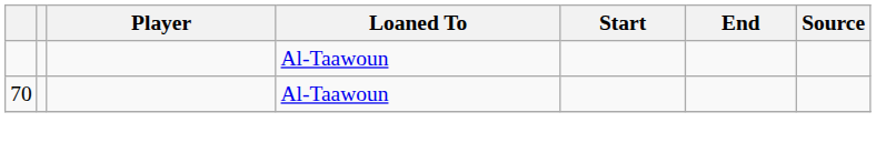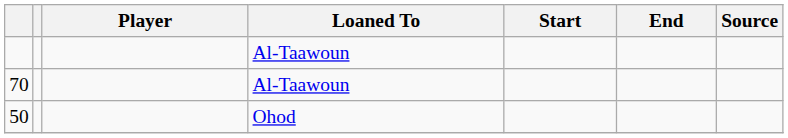 <table class="wikitable plainrowheaders sortable" style="font-size:95%">
 <tr>
 <th></th>
 <th></th>
 <th scope="col" style="width:200px;"><strong>Player</strong></th>
 <th scope="col" style="width:250px;"><strong>Loaned To</strong></th>
 <th scope="col" style="width:100px;"><strong>Start</strong></th>
 <th scope="col" style="width:90px;"><strong>End</strong></th>
 <th><strong>Source</strong></th>
 </tr>
 <tr>
 <td align=center></td>
 <td align=center></td>
 <td></td>
 <td> <a href='#'>Al-Taawoun</a></td>
 <td align=center></td>
 <td align=center></td>
 <td align=center></td>
 </tr>
 <tr>
 <td align=center>70</td>
 <td align=center></td>
 <td></td>
 <td> <a href='#'>Al-Taawoun</a></td>
 <td align=center></td>
 <td align=center></td>
 <td align=center></td>
 </tr>
 <tr>
+<td align=center>50</td>
+<td align=center></td>
+<td></td>
+<td> <a href='#'>Ohod</a></td>
+<td align=center></td>
+<td align=center></td>
+<td align=center></td>
+</tr>
+<tr>
 </tr>
 </table>
